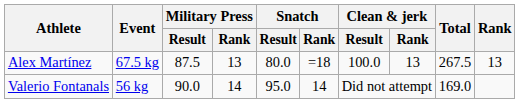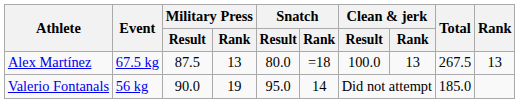 <table class="wikitable" style="font-size:90%; text-align: center">
 <tr>
 <th rowspan="2">Athlete</th>
 <th rowspan="2">Event</th>
 <th colspan="2">Military Press</th>
 <th colspan="2">Snatch</th>
 <th colspan="2">Clean & jerk</th>
 <th rowspan="2">Total</th>
 <th rowspan="2">Rank</th>
 </tr>
 <tr style="font-size:95%">
 <th>Result</th>
 <th>Rank</th>
 <th>Result</th>
 <th>Rank</th>
 <th>Result</th>
 <th>Rank</th>
 </tr>
 <tr align=center>
 <td align=left><a href='#'>Alex Martínez</a></td>
 <td align=left><a href='#'>67.5 kg</a></td>
 <td>87.5</td>
 <td>13</td>
 <td>80.0</td>
 <td>=18</td>
 <td>100.0</td>
 <td>13</td>
 <td>267.5</td>
 <td>13</td>
 </tr>
 <tr>
 </tr>
 <tr align=center>
 <td align=left><a href='#'>Valerio Fontanals</a></td>
 <td align=left><a href='#'>56 kg</a></td>
 <td>90.0</td>
-<td>14</td>
+<td>19</td>
 <td>95.0</td>
 <td>14</td>
 <td colspan=2>Did not attempt</td>
-<td>169.0</td>
+<td>185.0</td>
 <td></td>
 </tr>
 </table>
